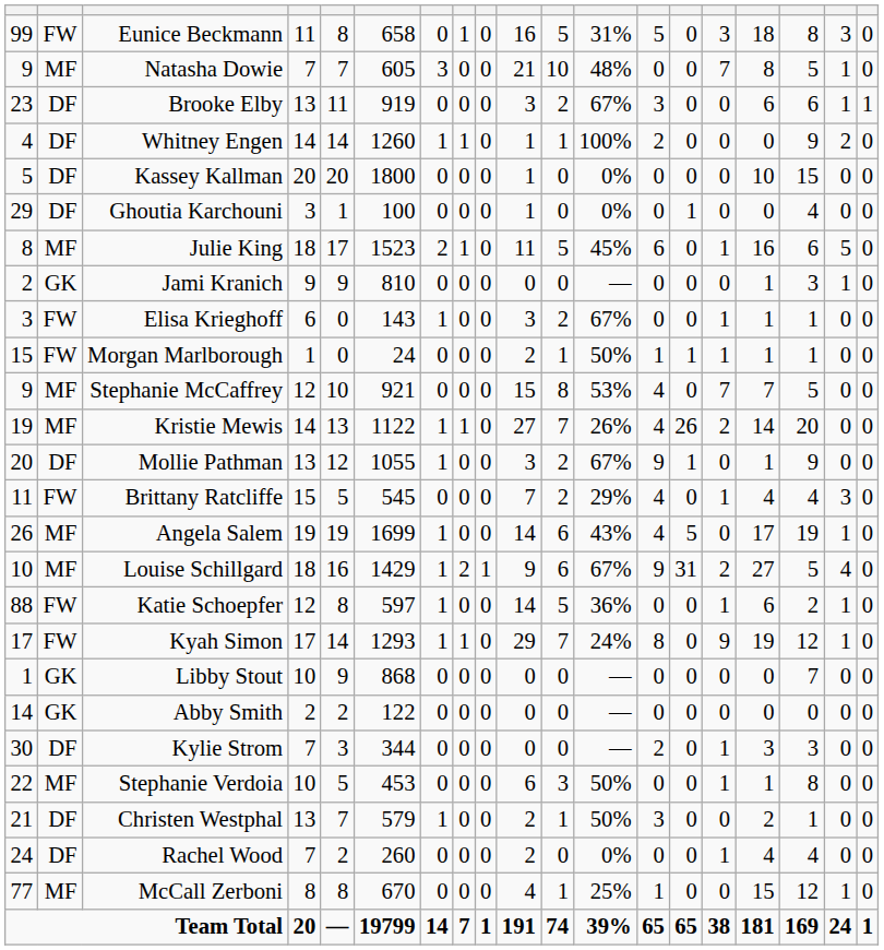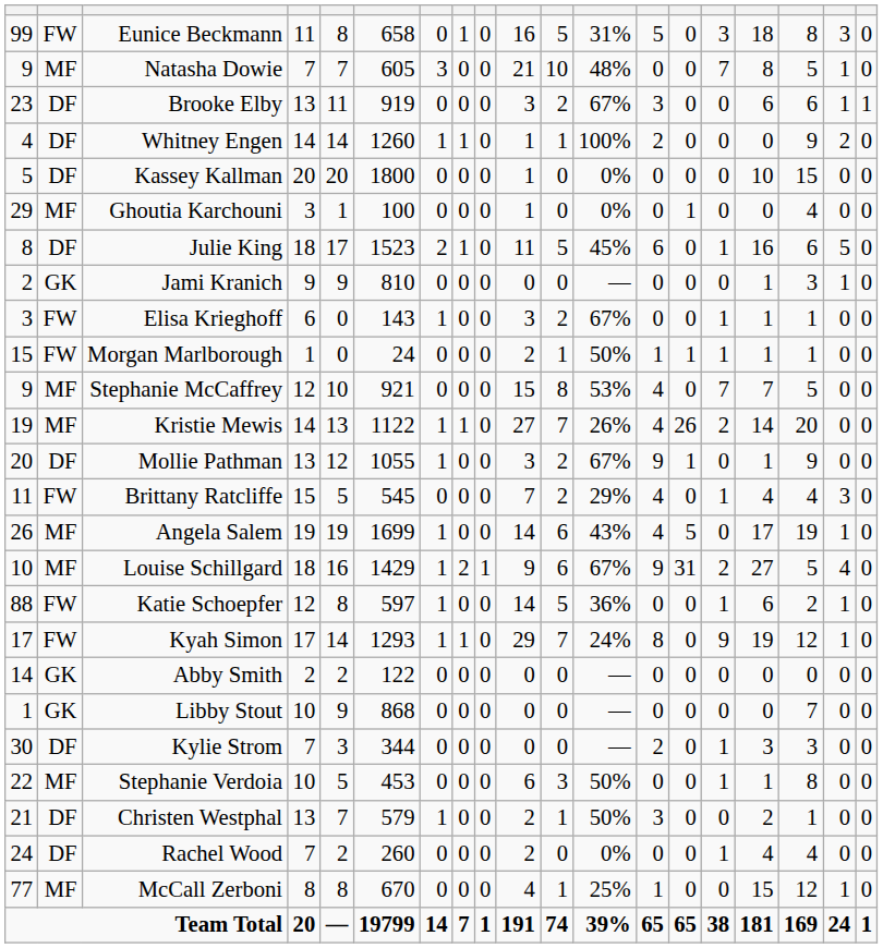 <table class="wikitable sortable" style="text-align:right;">
 <tr>
 <th></th>
 <th></th>
 <th></th>
 <th></th>
 <th></th>
 <th></th>
 <th></th>
 <th></th>
 <th></th>
 <th></th>
 <th></th>
 <th></th>
 <th></th>
 <th></th>
 <th></th>
 <th></th>
 <th></th>
 <th></th>
 <th></th>
 </tr>
 <tr>
 <td>99</td>
 <td>FW</td>
 <td>Eunice Beckmann</td>
 <td>11</td>
 <td>8</td>
 <td>658</td>
 <td>0</td>
 <td>1</td>
 <td>0</td>
 <td>16</td>
 <td>5</td>
 <td>31%</td>
 <td>5</td>
 <td>0</td>
 <td>3</td>
 <td>18</td>
 <td>8</td>
 <td>3</td>
 <td>0</td>
 </tr>
 <tr>
 <td>9</td>
 <td>MF</td>
 <td>Natasha Dowie</td>
 <td>7</td>
 <td>7</td>
 <td>605</td>
 <td>3</td>
 <td>0</td>
 <td>0</td>
 <td>21</td>
 <td>10</td>
 <td>48%</td>
 <td>0</td>
 <td>0</td>
 <td>7</td>
 <td>8</td>
 <td>5</td>
 <td>1</td>
 <td>0</td>
 </tr>
 <tr>
 <td>23</td>
 <td>DF</td>
 <td>Brooke Elby</td>
 <td>13</td>
 <td>11</td>
 <td>919</td>
 <td>0</td>
 <td>0</td>
 <td>0</td>
 <td>3</td>
 <td>2</td>
 <td>67%</td>
 <td>3</td>
 <td>0</td>
 <td>0</td>
 <td>6</td>
 <td>6</td>
 <td>1</td>
 <td>1</td>
 </tr>
 <tr>
 <td>4</td>
 <td>DF</td>
 <td>Whitney Engen</td>
 <td>14</td>
 <td>14</td>
 <td>1260</td>
 <td>1</td>
 <td>1</td>
 <td>0</td>
 <td>1</td>
 <td>1</td>
 <td>100%</td>
 <td>2</td>
 <td>0</td>
 <td>0</td>
 <td>0</td>
 <td>9</td>
 <td>2</td>
 <td>0</td>
 </tr>
 <tr>
 <td>5</td>
 <td>DF</td>
 <td>Kassey Kallman</td>
 <td>20</td>
 <td>20</td>
 <td>1800</td>
 <td>0</td>
 <td>0</td>
 <td>0</td>
 <td>1</td>
 <td>0</td>
 <td>0%</td>
 <td>0</td>
 <td>0</td>
 <td>0</td>
 <td>10</td>
 <td>15</td>
 <td>0</td>
 <td>0</td>
 </tr>
 <tr>
 <td>29</td>
-<td>DF</td>
+<td>MF</td>
 <td>Ghoutia Karchouni</td>
 <td>3</td>
 <td>1</td>
 <td>100</td>
 <td>0</td>
 <td>0</td>
 <td>0</td>
 <td>1</td>
 <td>0</td>
 <td>0%</td>
 <td>0</td>
 <td>1</td>
 <td>0</td>
 <td>0</td>
 <td>4</td>
 <td>0</td>
 <td>0</td>
 </tr>
 <tr>
 <td>8</td>
-<td>MF</td>
+<td>DF</td>
 <td>Julie King</td>
 <td>18</td>
 <td>17</td>
 <td>1523</td>
 <td>2</td>
 <td>1</td>
 <td>0</td>
 <td>11</td>
 <td>5</td>
 <td>45%</td>
 <td>6</td>
 <td>0</td>
 <td>1</td>
 <td>16</td>
 <td>6</td>
 <td>5</td>
 <td>0</td>
 </tr>
 <tr>
 <td>2</td>
 <td>GK</td>
 <td>Jami Kranich</td>
 <td>9</td>
 <td>9</td>
 <td>810</td>
 <td>0</td>
 <td>0</td>
 <td>0</td>
 <td>0</td>
 <td>0</td>
 <td>—</td>
 <td>0</td>
 <td>0</td>
 <td>0</td>
 <td>1</td>
 <td>3</td>
 <td>1</td>
 <td>0</td>
 </tr>
 <tr>
 <td>3</td>
 <td>FW</td>
 <td>Elisa Krieghoff</td>
 <td>6</td>
 <td>0</td>
 <td>143</td>
 <td>1</td>
 <td>0</td>
 <td>0</td>
 <td>3</td>
 <td>2</td>
 <td>67%</td>
 <td>0</td>
 <td>0</td>
 <td>1</td>
 <td>1</td>
 <td>1</td>
 <td>0</td>
 <td>0</td>
 </tr>
 <tr>
 <td>15</td>
 <td>FW</td>
 <td>Morgan Marlborough</td>
 <td>1</td>
 <td>0</td>
 <td>24</td>
 <td>0</td>
 <td>0</td>
 <td>0</td>
 <td>2</td>
 <td>1</td>
 <td>50%</td>
 <td>1</td>
 <td>1</td>
 <td>1</td>
 <td>1</td>
 <td>1</td>
 <td>0</td>
 <td>0</td>
 </tr>
 <tr>
 <td>9</td>
 <td>MF</td>
 <td>Stephanie McCaffrey</td>
 <td>12</td>
 <td>10</td>
 <td>921</td>
 <td>0</td>
 <td>0</td>
 <td>0</td>
 <td>15</td>
 <td>8</td>
 <td>53%</td>
 <td>4</td>
 <td>0</td>
 <td>7</td>
 <td>7</td>
 <td>5</td>
 <td>0</td>
 <td>0</td>
 </tr>
 <tr>
 <td>19</td>
 <td>MF</td>
 <td>Kristie Mewis</td>
 <td>14</td>
 <td>13</td>
 <td>1122</td>
 <td>1</td>
 <td>1</td>
 <td>0</td>
 <td>27</td>
 <td>7</td>
 <td>26%</td>
 <td>4</td>
 <td>26</td>
 <td>2</td>
 <td>14</td>
 <td>20</td>
 <td>0</td>
 <td>0</td>
 </tr>
 <tr>
 <td>20</td>
 <td>DF</td>
 <td>Mollie Pathman</td>
 <td>13</td>
 <td>12</td>
 <td>1055</td>
 <td>1</td>
 <td>0</td>
 <td>0</td>
 <td>3</td>
 <td>2</td>
 <td>67%</td>
 <td>9</td>
 <td>1</td>
 <td>0</td>
 <td>1</td>
 <td>9</td>
 <td>0</td>
 <td>0</td>
 </tr>
 <tr>
 <td>11</td>
 <td>FW</td>
 <td>Brittany Ratcliffe</td>
 <td>15</td>
 <td>5</td>
 <td>545</td>
 <td>0</td>
 <td>0</td>
 <td>0</td>
 <td>7</td>
 <td>2</td>
 <td>29%</td>
 <td>4</td>
 <td>0</td>
 <td>1</td>
 <td>4</td>
 <td>4</td>
 <td>3</td>
 <td>0</td>
 </tr>
 <tr>
 <td>26</td>
 <td>MF</td>
 <td>Angela Salem</td>
 <td>19</td>
 <td>19</td>
 <td>1699</td>
 <td>1</td>
 <td>0</td>
 <td>0</td>
 <td>14</td>
 <td>6</td>
 <td>43%</td>
 <td>4</td>
 <td>5</td>
 <td>0</td>
 <td>17</td>
 <td>19</td>
 <td>1</td>
 <td>0</td>
 </tr>
 <tr>
 <td>10</td>
 <td>MF</td>
 <td>Louise Schillgard</td>
 <td>18</td>
 <td>16</td>
 <td>1429</td>
 <td>1</td>
 <td>2</td>
 <td>1</td>
 <td>9</td>
 <td>6</td>
 <td>67%</td>
 <td>9</td>
 <td>31</td>
 <td>2</td>
 <td>27</td>
 <td>5</td>
 <td>4</td>
 <td>0</td>
 </tr>
 <tr>
 <td>88</td>
 <td>FW</td>
 <td>Katie Schoepfer</td>
 <td>12</td>
 <td>8</td>
 <td>597</td>
 <td>1</td>
 <td>0</td>
 <td>0</td>
 <td>14</td>
 <td>5</td>
 <td>36%</td>
 <td>0</td>
 <td>0</td>
 <td>1</td>
 <td>6</td>
 <td>2</td>
 <td>1</td>
 <td>0</td>
 </tr>
 <tr>
 <td>17</td>
 <td>FW</td>
 <td>Kyah Simon</td>
 <td>17</td>
 <td>14</td>
 <td>1293</td>
 <td>1</td>
 <td>1</td>
 <td>0</td>
 <td>29</td>
 <td>7</td>
 <td>24%</td>
 <td>8</td>
 <td>0</td>
 <td>9</td>
 <td>19</td>
 <td>12</td>
 <td>1</td>
 <td>0</td>
 </tr>
 <tr>
+<td>14</td>
+<td>GK</td>
+<td>Abby Smith</td>
+<td>2</td>
+<td>2</td>
+<td>122</td>
+<td>0</td>
+<td>0</td>
+<td>0</td>
+<td>0</td>
+<td>0</td>
+<td>—</td>
+<td>0</td>
+<td>0</td>
+<td>0</td>
+<td>0</td>
+<td>0</td>
+<td>0</td>
+<td>0</td>
+</tr>
+<tr>
 <td>1</td>
 <td>GK</td>
 <td>Libby Stout</td>
 <td>10</td>
 <td>9</td>
 <td>868</td>
 <td>0</td>
 <td>0</td>
 <td>0</td>
 <td>0</td>
 <td>0</td>
 <td>—</td>
 <td>0</td>
 <td>0</td>
 <td>0</td>
 <td>0</td>
 <td>7</td>
-<td>0</td>
-<td>0</td>
-</tr>
-<tr>
-<td>14</td>
-<td>GK</td>
-<td>Abby Smith</td>
-<td>2</td>
-<td>2</td>
-<td>122</td>
-<td>0</td>
-<td>0</td>
-<td>0</td>
-<td>0</td>
-<td>0</td>
-<td>—</td>
-<td>0</td>
-<td>0</td>
-<td>0</td>
-<td>0</td>
-<td>0</td>
 <td>0</td>
 <td>0</td>
 </tr>
 <tr>
 <td>30</td>
 <td>DF</td>
 <td>Kylie Strom</td>
 <td>7</td>
 <td>3</td>
 <td>344</td>
 <td>0</td>
 <td>0</td>
 <td>0</td>
 <td>0</td>
 <td>0</td>
 <td>—</td>
 <td>2</td>
 <td>0</td>
 <td>1</td>
 <td>3</td>
 <td>3</td>
 <td>0</td>
 <td>0</td>
 </tr>
 <tr>
 <td>22</td>
 <td>MF</td>
 <td>Stephanie Verdoia</td>
 <td>10</td>
 <td>5</td>
 <td>453</td>
 <td>0</td>
 <td>0</td>
 <td>0</td>
 <td>6</td>
 <td>3</td>
 <td>50%</td>
 <td>0</td>
 <td>0</td>
 <td>1</td>
 <td>1</td>
 <td>8</td>
 <td>0</td>
 <td>0</td>
 </tr>
 <tr>
 <td>21</td>
 <td>DF</td>
 <td>Christen Westphal</td>
 <td>13</td>
 <td>7</td>
 <td>579</td>
 <td>1</td>
 <td>0</td>
 <td>0</td>
 <td>2</td>
 <td>1</td>
 <td>50%</td>
 <td>3</td>
 <td>0</td>
 <td>0</td>
 <td>2</td>
 <td>1</td>
 <td>0</td>
 <td>0</td>
 </tr>
 <tr>
 <td>24</td>
 <td>DF</td>
 <td>Rachel Wood</td>
 <td>7</td>
 <td>2</td>
 <td>260</td>
 <td>0</td>
 <td>0</td>
 <td>0</td>
 <td>2</td>
 <td>0</td>
 <td>0%</td>
 <td>0</td>
 <td>0</td>
 <td>1</td>
 <td>4</td>
 <td>4</td>
 <td>0</td>
 <td>0</td>
 </tr>
 <tr>
 <td>77</td>
 <td>MF</td>
 <td>McCall Zerboni</td>
 <td>8</td>
 <td>8</td>
 <td>670</td>
 <td>0</td>
 <td>0</td>
 <td>0</td>
 <td>4</td>
 <td>1</td>
 <td>25%</td>
 <td>1</td>
 <td>0</td>
 <td>0</td>
 <td>15</td>
 <td>12</td>
 <td>1</td>
 <td>0</td>
 </tr>
 <tr class=sortbottom style="font-weight:bold;">
 <td colspan=3>Team Total</td>
 <td>20</td>
 <td>—</td>
 <td>19799</td>
 <td>14</td>
 <td>7</td>
 <td>1</td>
 <td>191</td>
 <td>74</td>
 <td>39%</td>
 <td>65</td>
 <td>65</td>
 <td>38</td>
 <td>181</td>
 <td>169</td>
 <td>24</td>
 <td>1</td>
 </tr>
 </table>
